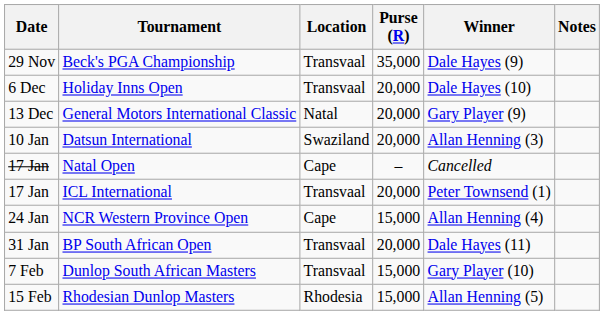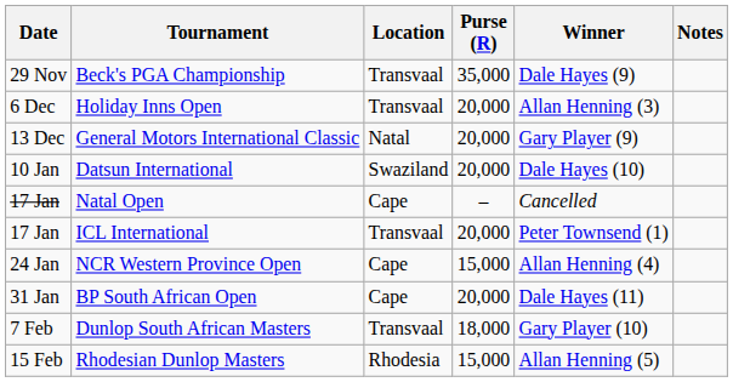 <table class="wikitable" style="font-size:95%">
 <tr>
 <th>Date</th>
 <th>Tournament</th>
 <th>Location</th>
 <th>Purse<br>(<a href='#'>R</a>)</th>
 <th>Winner</th>
 <th>Notes</th>
 </tr>
 <tr>
 <td>29 Nov</td>
 <td><a href='#'>Beck's PGA Championship</a></td>
 <td>Transvaal</td>
 <td align=right>35,000</td>
 <td> <a href='#'>Dale Hayes</a> (9)</td>
 <td></td>
 </tr>
 <tr>
 <td>6 Dec</td>
 <td><a href='#'>Holiday Inns Open</a></td>
 <td>Transvaal</td>
 <td align=right>20,000</td>
-<td> <a href='#'>Dale Hayes</a> (10)</td>
+<td> <a href='#'>Allan Henning</a> (3)</td>
 <td></td>
 </tr>
 <tr>
 <td>13 Dec</td>
 <td><a href='#'>General Motors International Classic</a></td>
 <td>Natal</td>
 <td align=right>20,000</td>
 <td> <a href='#'>Gary Player</a> (9)</td>
 <td></td>
 </tr>
 <tr>
 <td>10 Jan</td>
 <td><a href='#'>Datsun International</a></td>
 <td>Swaziland</td>
 <td align=right>20,000</td>
-<td> <a href='#'>Allan Henning</a> (3)</td>
+<td> <a href='#'>Dale Hayes</a> (10)</td>
 <td></td>
 </tr>
 <tr>
 <td><s>17 Jan</s></td>
 <td><a href='#'>Natal Open</a></td>
 <td>Cape</td>
 <td align=center>–</td>
 <td><em>Cancelled</em></td>
 <td></td>
 </tr>
 <tr>
 <td>17 Jan</td>
 <td><a href='#'>ICL International</a></td>
 <td>Transvaal</td>
 <td align=right>20,000</td>
 <td> <a href='#'>Peter Townsend</a> (1)</td>
 <td></td>
 </tr>
 <tr>
 <td>24 Jan</td>
 <td><a href='#'>NCR Western Province Open</a></td>
 <td>Cape</td>
 <td align=right>15,000</td>
 <td> <a href='#'>Allan Henning</a> (4)</td>
 <td></td>
 </tr>
 <tr>
 <td>31 Jan</td>
 <td><a href='#'>BP South African Open</a></td>
-<td>Transvaal</td>
+<td>Cape</td>
 <td align=right>20,000</td>
 <td> <a href='#'>Dale Hayes</a> (11)</td>
 <td></td>
 </tr>
 <tr>
 <td>7 Feb</td>
 <td><a href='#'>Dunlop South African Masters</a></td>
 <td>Transvaal</td>
-<td align=right>15,000</td>
+<td align=right>18,000</td>
 <td> <a href='#'>Gary Player</a> (10)</td>
 <td></td>
 </tr>
 <tr>
 <td>15 Feb</td>
 <td><a href='#'>Rhodesian Dunlop Masters</a></td>
 <td>Rhodesia</td>
 <td align=right>15,000</td>
 <td> <a href='#'>Allan Henning</a> (5)</td>
 <td></td>
 </tr>
 </table>
